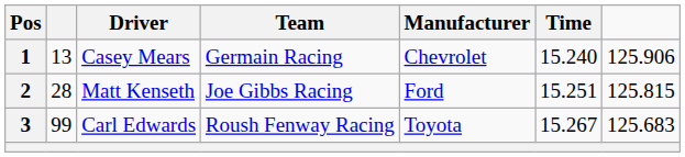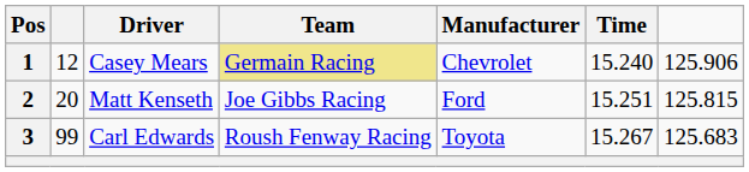 <table class="wikitable" style="font-size:95%">
 <tr>
 <th>Pos</th>
 <th></th>
 <th>Driver</th>
 <th>Team</th>
 <th>Manufacturer</th>
 <th>Time</th>
 <td></td>
 </tr>
 <tr>
 <th>1</th>
-<td>13</td>
+<td>12</td>
 <td><a href='#'>Casey Mears</a></td>
-<td><a href='#'>Germain Racing</a></td>
+<td style="background: khaki;"><a href='#'>Germain Racing</a></td>
 <td><a href='#'>Chevrolet</a></td>
 <td>15.240</td>
 <td>125.906</td>
 </tr>
 <tr>
 <th>2</th>
-<td>28</td>
+<td>20</td>
 <td><a href='#'>Matt Kenseth</a></td>
 <td><a href='#'>Joe Gibbs Racing</a></td>
 <td><a href='#'>Ford</a></td>
 <td>15.251</td>
 <td>125.815</td>
 </tr>
 <tr>
 <th>3</th>
 <td>99</td>
 <td><a href='#'>Carl Edwards</a></td>
 <td><a href='#'>Roush Fenway Racing</a></td>
 <td><a href='#'>Toyota</a></td>
 <td>15.267</td>
 <td>125.683</td>
 </tr>
 <tr>
 <th colspan="7"></th>
 </tr>
 </table>
